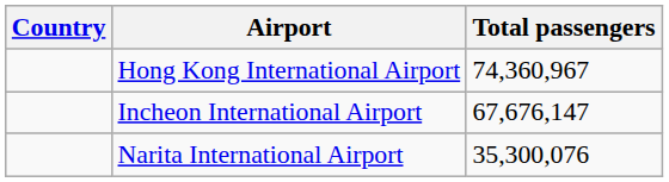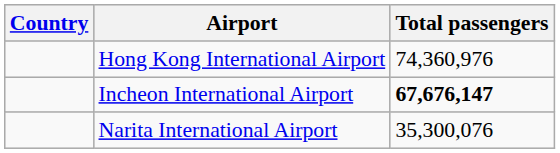 <table class="wikitable sortable" border="1" style="font-size:90%">
 <tr style="background:#ececec;">
 <th><a href='#'>Country</a></th>
 <th>Airport</th>
 <th>Total passengers</th>
 </tr>
 <tr>
 <td style="text-align:left;"></td>
 <td><a href='#'>Hong Kong International Airport</a></td>
-<td>74,360,967</td>
+<td>74,360,976</td>
 </tr>
 <tr>
 <td style="text-align:left;"></td>
 <td><a href='#'>Incheon International Airport</a></td>
-<td>67,676,147</td>
+<td><strong>67,676,147</strong></td>
 </tr>
 <tr>
 <td style="text-align:left;"></td>
 <td><a href='#'>Narita International Airport</a></td>
 <td>35,300,076</td>
 </tr>
 </table>
